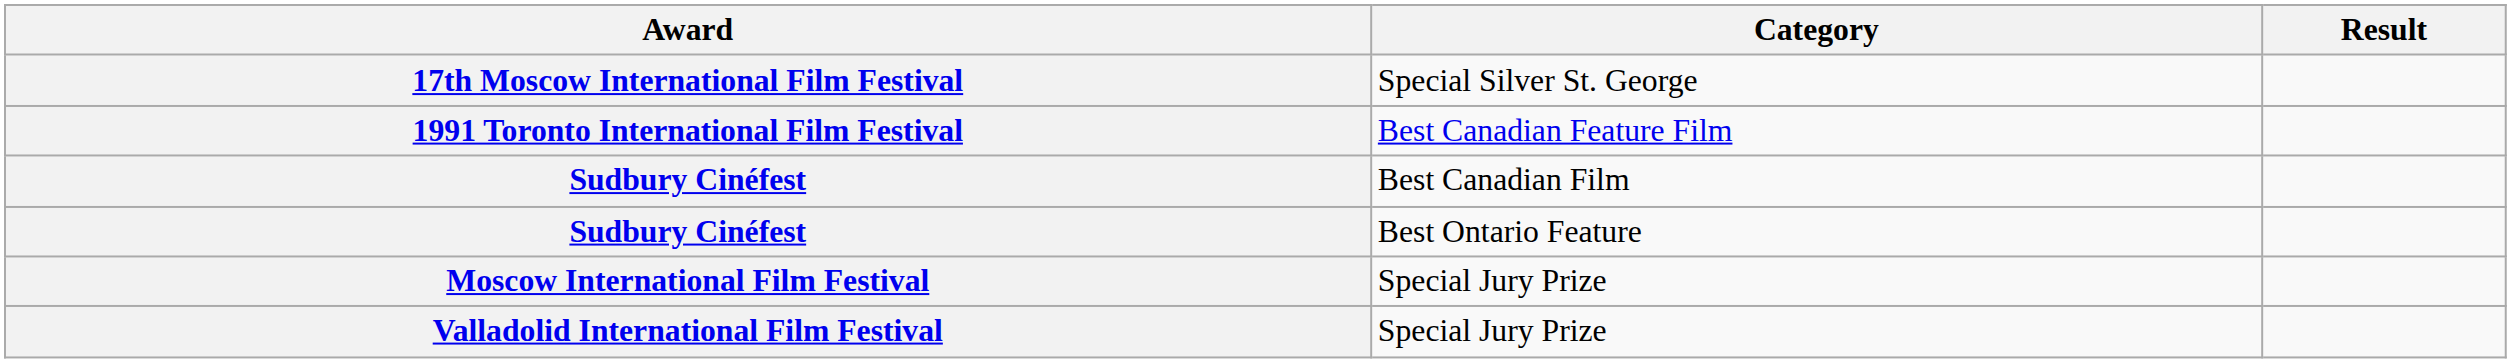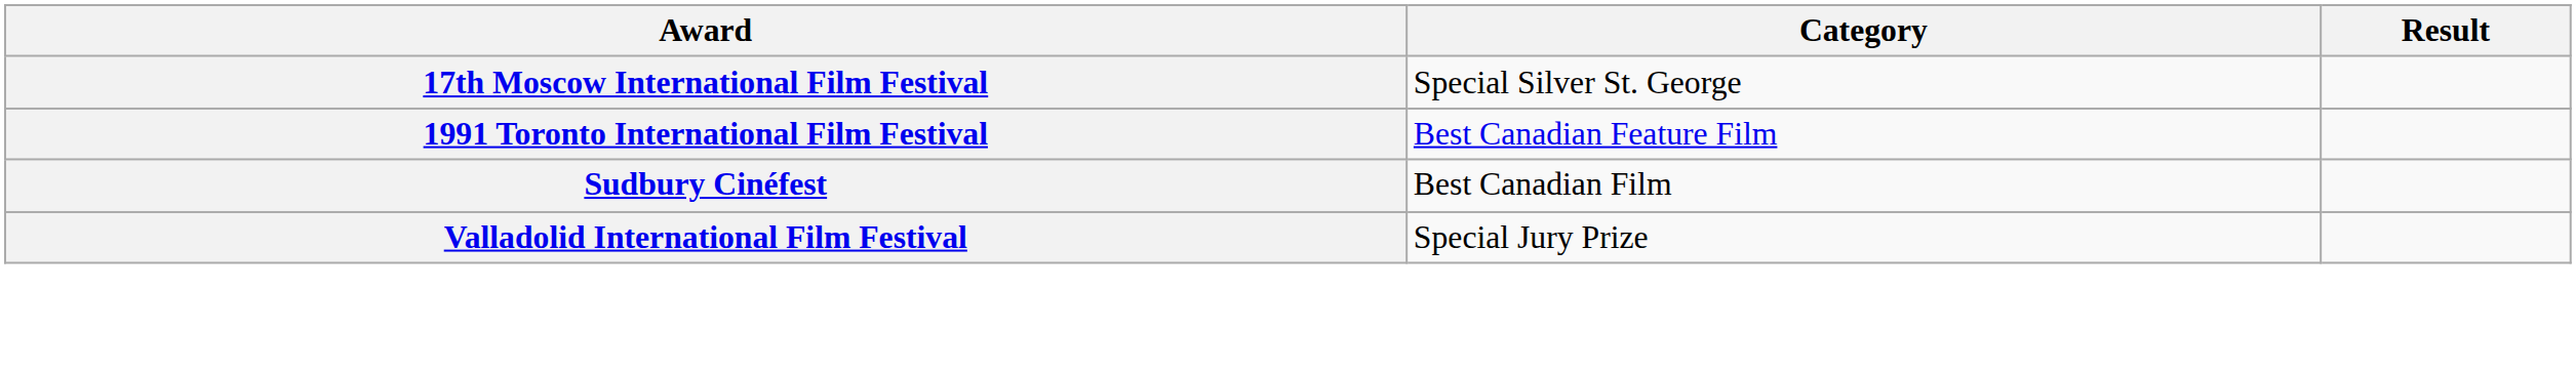 <table class="wikitable plainrowheaders sortable" width=100%>
 <tr>
 <th scope="col">Award</th>
 <th scope="col">Category</th>
 <th scope="col">Result</th>
 </tr>
 <tr>
 <th scope="row"><a href='#'>17th Moscow International Film Festival</a></th>
 <td>Special Silver St. George</td>
 <td></td>
 </tr>
 <tr>
 <th scope="row"><a href='#'>1991 Toronto International Film Festival</a></th>
 <td><a href='#'>Best Canadian Feature Film</a></td>
 <td></td>
 </tr>
 <tr>
 <th scope="row"><a href='#'>Sudbury Cinéfest</a></th>
 <td>Best Canadian Film</td>
 <td></td>
 </tr>
 <tr>
-<th scope="row"><a href='#'>Sudbury Cinéfest</a></th>
-<td>Best Ontario Feature</td>
-<td></td>
-</tr>
-<tr>
-<th scope="row"><a href='#'>Moscow International Film Festival</a></th>
-<td>Special Jury Prize</td>
-<td></td>
-</tr>
-<tr>
 <th scope="row"><a href='#'>Valladolid International Film Festival</a></th>
 <td>Special Jury Prize</td>
 <td></td>
 </tr>
 </table>
